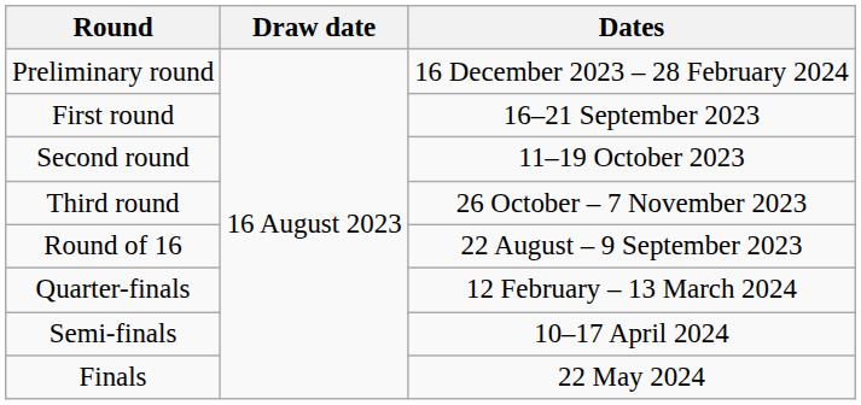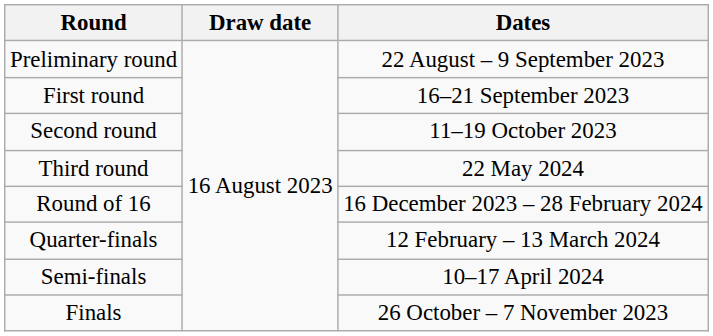 <table class="wikitable" style="text-align: center">
 <tr>
 <th>Round</th>
 <th>Draw date</th>
 <th>Dates</th>
 </tr>
 <tr>
 <td>Preliminary round</td>
 <td rowspan=8>16 August 2023</td>
-<td>16 December 2023 – 28 February 2024</td>
+<td>22 August – 9 September 2023</td>
 </tr>
 <tr>
 <td>First round</td>
 <td>16–21 September 2023</td>
 </tr>
 <tr>
 <td>Second round</td>
 <td>11–19 October 2023</td>
 </tr>
 <tr>
 <td>Third round</td>
-<td>26 October – 7 November 2023</td>
+<td>22 May 2024</td>
 </tr>
 <tr>
 <td>Round of 16</td>
-<td>22 August – 9 September 2023</td>
+<td>16 December 2023 – 28 February 2024</td>
 </tr>
 <tr>
 <td>Quarter-finals</td>
 <td>12 February – 13 March 2024</td>
 </tr>
 <tr>
 <td>Semi-finals</td>
 <td>10–17 April 2024</td>
 </tr>
 <tr>
 <td>Finals</td>
-<td>22 May 2024</td>
+<td>26 October – 7 November 2023</td>
 </tr>
 </table>
